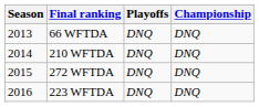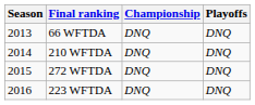 <table class="wikitable sortable">
 <tr>
 <th>Season</th>
 <th><a href='#'>Final ranking</a></th>
+<th><a href='#'>Championship</a></th>
 <th>Playoffs</th>
-<th><a href='#'>Championship</a></th>
 </tr>
 <tr>
 <td>2013</td>
 <td>66 WFTDA</td>
 <td><em>DNQ</em></td>
 <td><em>DNQ</em></td>
 </tr>
 <tr>
 <td>2014</td>
 <td>210 WFTDA</td>
 <td><em>DNQ</em></td>
 <td><em>DNQ</em></td>
 </tr>
 <tr>
 <td>2015</td>
 <td>272 WFTDA</td>
 <td><em>DNQ</em></td>
 <td><em>DNQ</em></td>
 </tr>
 <tr>
 <td>2016</td>
 <td>223 WFTDA</td>
 <td><em>DNQ</em></td>
 <td><em>DNQ</em></td>
 </tr>
 </table>
